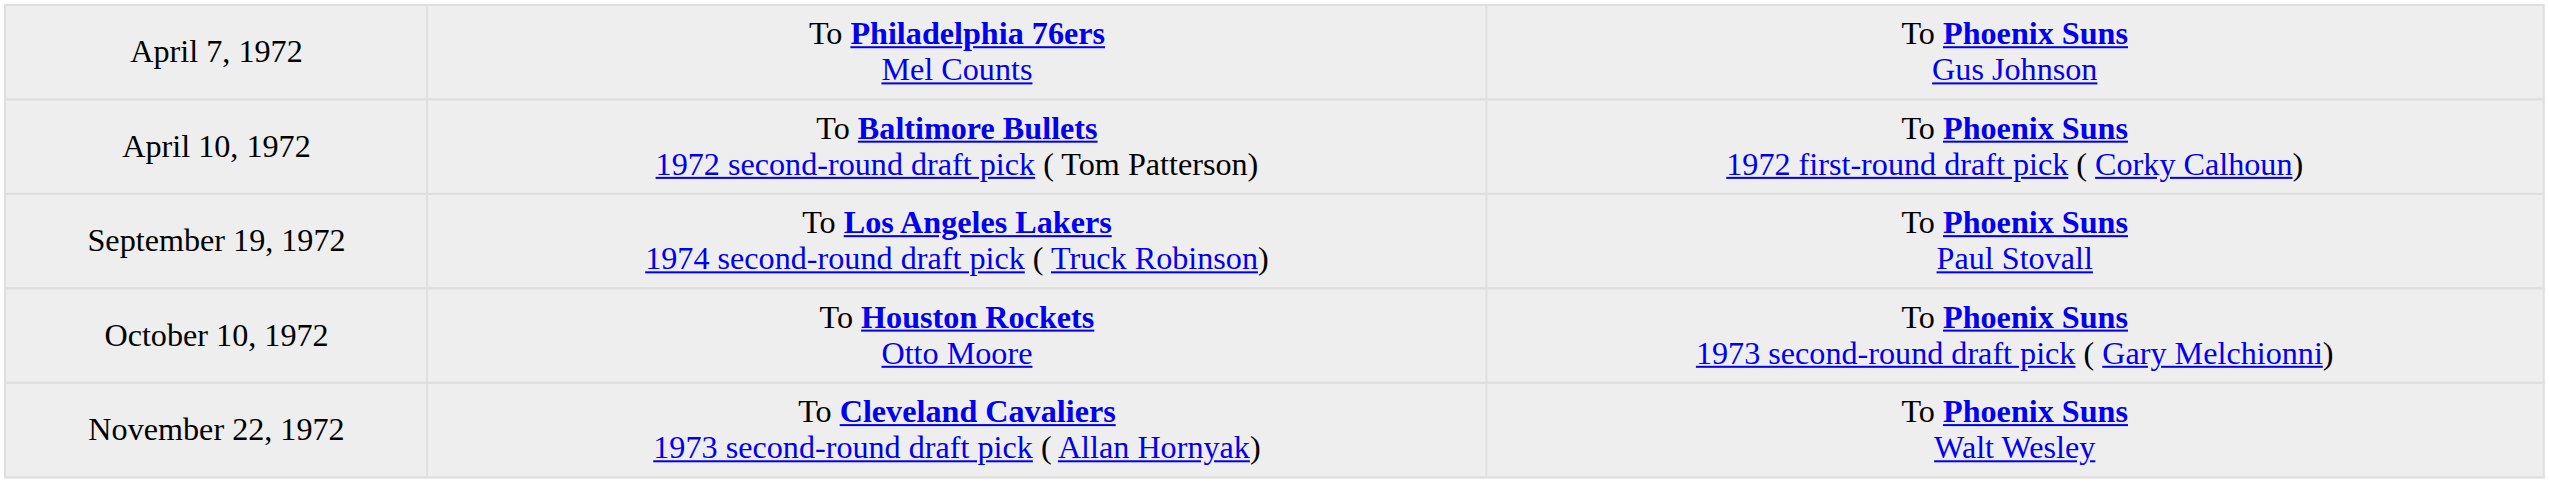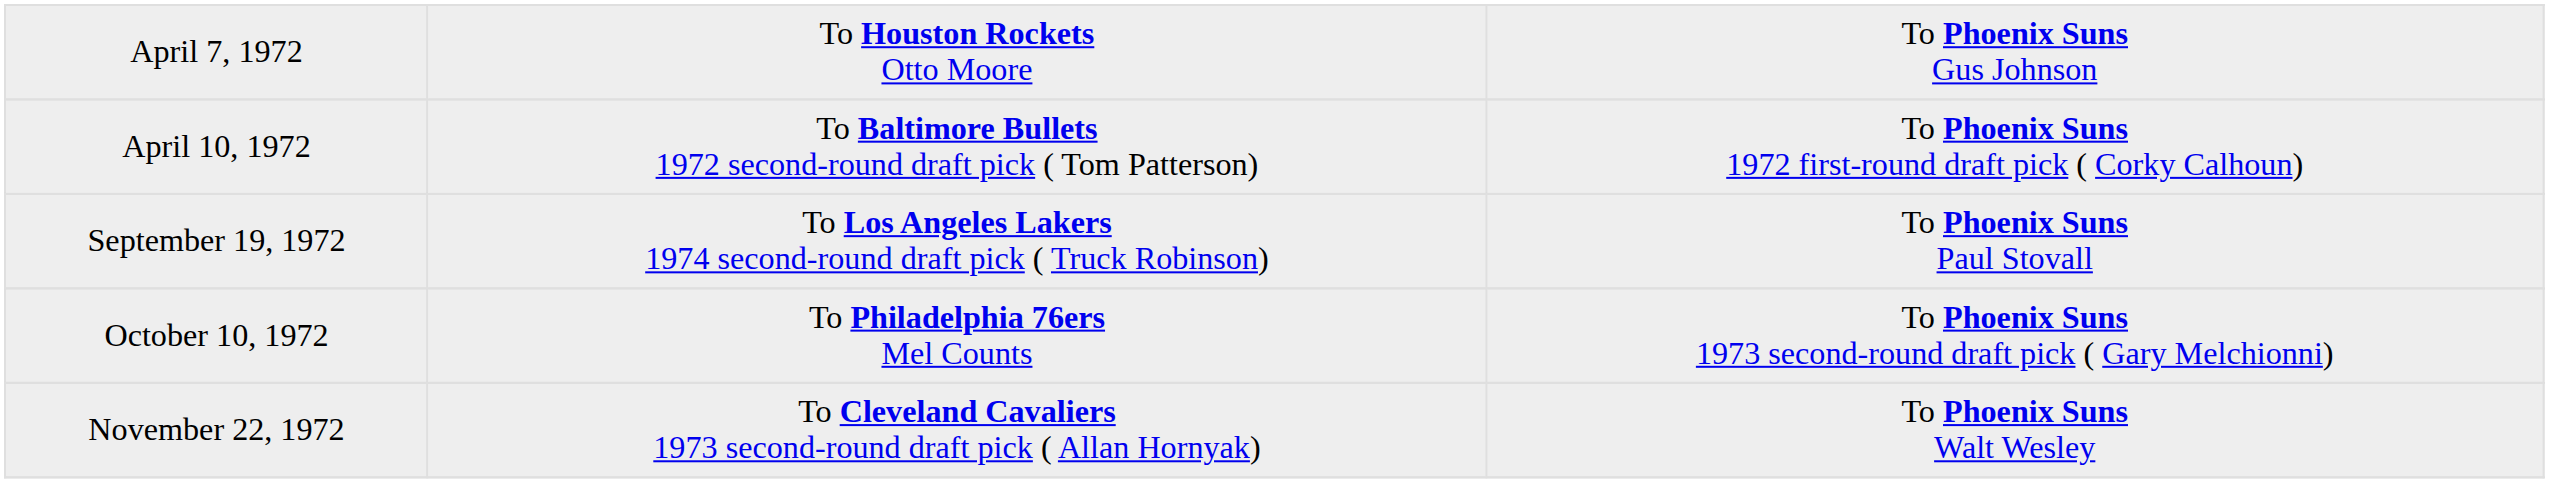 <table border=1 style="border-collapse:collapse; text-align: center; width: 100%" bordercolor="#DFDFDF"  cellpadding="5">
 <tr>
 </tr>
 <tr bgcolor="eeeeee">
 <td style="width:12%">April 7, 1972</td>
-<td style="width:30%" valign="top">To <strong><a href='#'>Philadelphia 76ers</a></strong><br> <a href='#'>Mel Counts</a></td>
+<td style="width:30%" valign="top">To <strong><a href='#'>Houston Rockets</a></strong><br> <a href='#'>Otto Moore</a></td>
 <td style="width:30%" valign="top">To <strong><a href='#'>Phoenix Suns</a></strong><br> <a href='#'>Gus Johnson</a></td>
 </tr>
 <tr>
 </tr>
 <tr bgcolor="eeeeee">
 <td style="width:12%">April 10, 1972</td>
 <td style="width:30%" valign="top">To <strong><a href='#'>Baltimore Bullets</a></strong><br><a href='#'>1972 second-round draft pick</a> ( Tom Patterson)</td>
 <td style="width:30%" valign="top">To <strong><a href='#'>Phoenix Suns</a></strong><br><a href='#'>1972 first-round draft pick</a> ( <a href='#'>Corky Calhoun</a>)</td>
 </tr>
 <tr>
 </tr>
 <tr bgcolor="eeeeee">
 <td style="width:12%">September 19, 1972</td>
 <td style="width:30%" valign="top">To <strong><a href='#'>Los Angeles Lakers</a></strong><br><a href='#'>1974 second-round draft pick</a> ( <a href='#'>Truck Robinson</a>)</td>
 <td style="width:30%" valign="top">To <strong><a href='#'>Phoenix Suns</a></strong><br> <a href='#'>Paul Stovall</a></td>
 </tr>
 <tr>
 </tr>
 <tr bgcolor="eeeeee">
 <td style="width:12%">October 10, 1972</td>
-<td style="width:30%" valign="top">To <strong><a href='#'>Houston Rockets</a></strong><br> <a href='#'>Otto Moore</a></td>
+<td style="width:30%" valign="top">To <strong><a href='#'>Philadelphia 76ers</a></strong><br> <a href='#'>Mel Counts</a></td>
 <td style="width:30%" valign="top">To <strong><a href='#'>Phoenix Suns</a></strong><br><a href='#'>1973 second-round draft pick</a> ( <a href='#'>Gary Melchionni</a>)</td>
 </tr>
 <tr>
 </tr>
 <tr bgcolor="eeeeee">
 <td style="width:12%">November 22, 1972</td>
 <td style="width:30%" valign="top">To <strong><a href='#'>Cleveland Cavaliers</a></strong><br><a href='#'>1973 second-round draft pick</a> ( <a href='#'>Allan Hornyak</a>)</td>
 <td style="width:30%" valign="top">To <strong><a href='#'>Phoenix Suns</a></strong><br> <a href='#'>Walt Wesley</a></td>
 </tr>
 <tr>
 </tr>
 </table>
